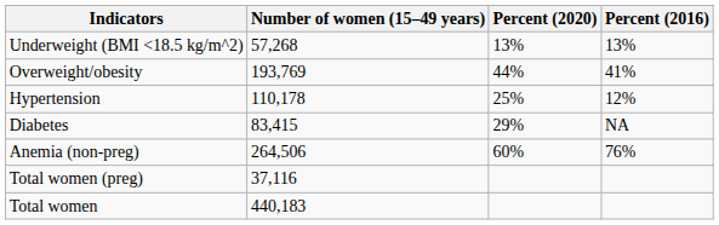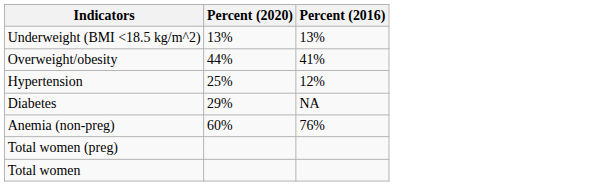 <table class="wikitable sortable">
 <tr>
 <th>Indicators</th>
-<th>Number of women (15–49 years)</th>
 <th>Percent (2020)</th>
 <th>Percent (2016)</th>
 </tr>
 <tr>
 <td>Underweight (BMI <18.5 kg/m^2)</td>
-<td>57,268</td>
 <td>13%</td>
 <td>13%</td>
 </tr>
 <tr>
 <td>Overweight/obesity</td>
-<td>193,769</td>
 <td>44%</td>
 <td>41%</td>
 </tr>
 <tr>
 <td>Hypertension</td>
-<td>110,178</td>
 <td>25%</td>
 <td>12%</td>
 </tr>
 <tr>
 <td>Diabetes</td>
-<td>83,415</td>
 <td>29%</td>
 <td>NA</td>
 </tr>
 <tr>
 <td>Anemia (non-preg)</td>
-<td>264,506</td>
 <td>60%</td>
 <td>76%</td>
 </tr>
 <tr>
 <td>Total women (preg)</td>
-<td>37,116</td>
 <td></td>
 <td></td>
 </tr>
 <tr>
 <td>Total women</td>
-<td>440,183</td>
 <td></td>
 <td></td>
 </tr>
 </table>
